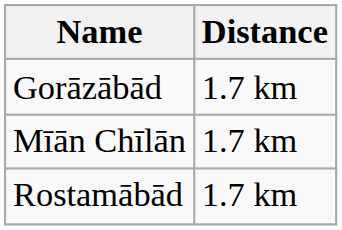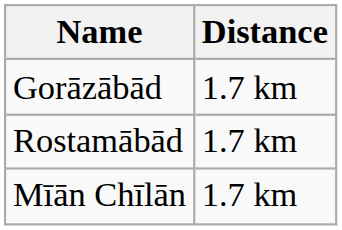 <table class="wikitable">
 <tr>
 <th>Name</th>
 <th>Distance</th>
 </tr>
 <tr>
 <td>Gorāzābād</td>
 <td>1.7 km</td>
 </tr>
 <tr>
+<td>Rostamābād</td>
+<td>1.7 km</td>
+</tr>
+<tr>
 <td>Mīān Chīlān</td>
 <td>1.7 km</td>
 </tr>
-<tr>
-<td>Rostamābād</td>
-<td>1.7 km</td>
-</tr>
 </table>
